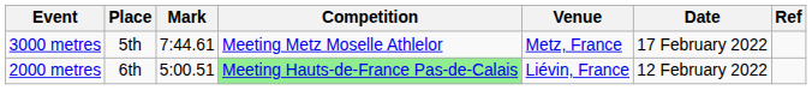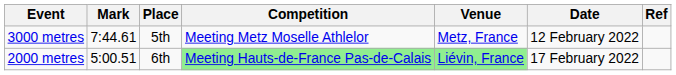 <table class="wikitable">
 <tr>
 <th>Event</th>
+<th>Mark</th>
 <th>Place</th>
-<th>Mark</th>
 <th>Competition</th>
 <th>Venue</th>
 <th>Date</th>
 <th>Ref</th>
 </tr>
 <tr>
 <td><a href='#'>3000 metres</a></td>
+<td>7:44.61 </td>
 <td style="text-align:center;">5th</td>
-<td>7:44.61 </td>
 <td><a href='#'>Meeting Metz Moselle Athlelor</a></td>
 <td><a href='#'>Metz, France</a></td>
-<td>17 February 2022</td>
+<td>12 February 2022</td>
 <td></td>
 </tr>
 <tr>
 <td><a href='#'>2000 metres</a></td>
+<td>5:00.51 </td>
 <td style="text-align:center;">6th</td>
-<td>5:00.51 </td>
 <td style="background: lightgreen;"><a href='#'>Meeting Hauts-de-France Pas-de-Calais</a></td>
-<td><a href='#'>Liévin, France</a></td>
-<td>12 February 2022</td>
+<td style="background: lightgreen;"><a href='#'>Liévin, France</a></td>
+<td>17 February 2022</td>
 <td></td>
 </tr>
 </table>
